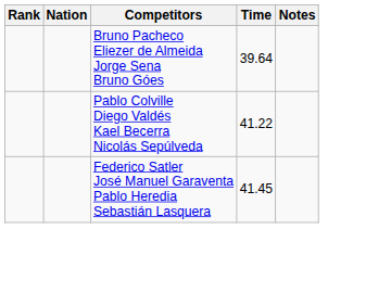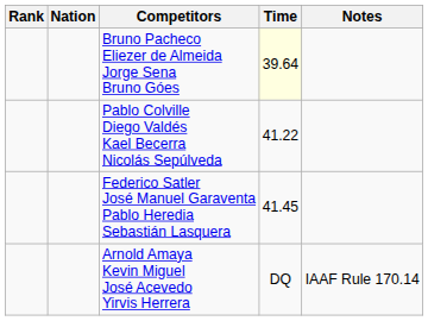 <table class="wikitable sortable" style="text-align:center">
 <tr>
 <th>Rank</th>
 <th>Nation</th>
 <th>Competitors</th>
 <th>Time</th>
 <th>Notes</th>
 </tr>
 <tr>
 <td align=center></td>
 <td align=left></td>
 <td align=left><a href='#'>Bruno Pacheco</a><br><a href='#'>Eliezer de Almeida</a><br><a href='#'>Jorge Sena</a><br><a href='#'>Bruno Góes</a></td>
-<td>39.64</td>
+<td style="background: lightyellow;">39.64</td>
 <td></td>
 </tr>
 <tr>
 <td align=center></td>
 <td align=left></td>
 <td align=left><a href='#'>Pablo Colville</a><br><a href='#'>Diego Valdés</a><br><a href='#'>Kael Becerra</a><br><a href='#'>Nicolás Sepúlveda</a></td>
 <td>41.22</td>
 <td></td>
 </tr>
 <tr>
 <td align=center></td>
 <td align=left></td>
 <td align=left><a href='#'>Federico Satler</a><br><a href='#'>José Manuel Garaventa</a><br><a href='#'>Pablo Heredia</a><br><a href='#'>Sebastián Lasquera</a></td>
 <td>41.45</td>
 <td></td>
 </tr>
+<tr>
+<td align=center></td>
+<td align=left></td>
+<td align=left><a href='#'>Arnold Amaya</a><br><a href='#'>Kevin Miguel</a><br><a href='#'>José Acevedo</a><br><a href='#'>Yirvis Herrera</a></td>
+<td>DQ</td>
+<td>IAAF Rule 170.14</td>
+</tr>
 </table>
